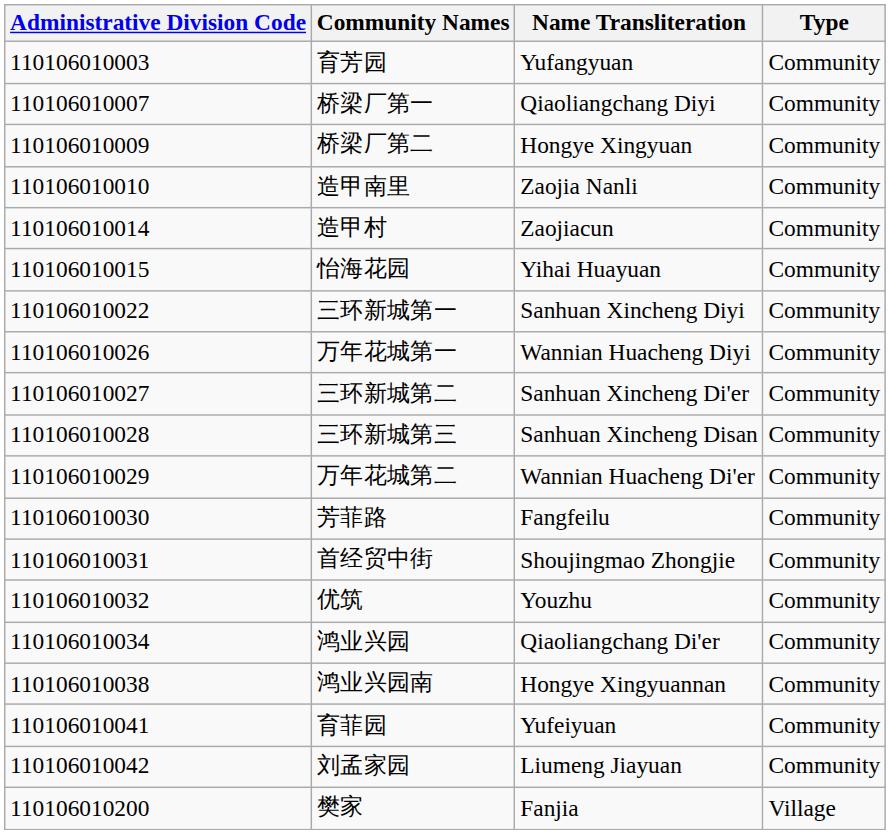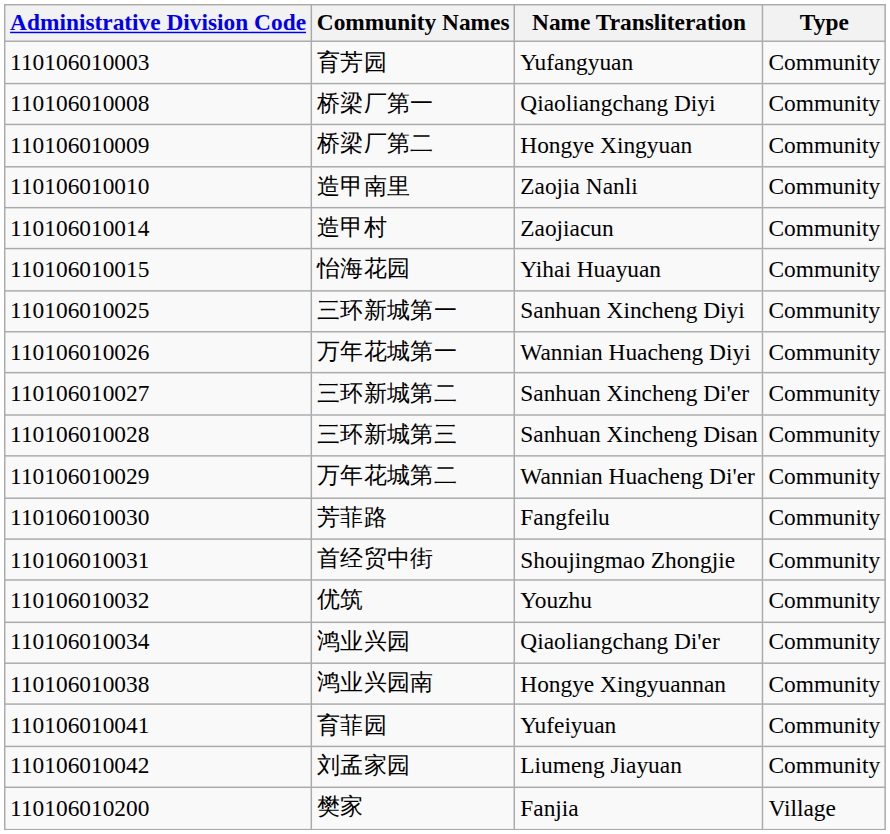 <table class="wikitable sortable">
 <tr>
 <th><a href='#'>Administrative Division Code</a></th>
 <th>Community Names</th>
 <th>Name Transliteration</th>
 <th>Type</th>
 </tr>
 <tr>
 <td>110106010003</td>
 <td>育芳园</td>
 <td>Yufangyuan</td>
 <td>Community</td>
 </tr>
 <tr>
-<td>110106010007</td>
+<td>110106010008</td>
 <td>桥梁厂第一</td>
 <td>Qiaoliangchang Diyi</td>
 <td>Community</td>
 </tr>
 <tr>
 <td>110106010009</td>
 <td>桥梁厂第二</td>
 <td>Hongye Xingyuan</td>
 <td>Community</td>
 </tr>
 <tr>
 <td>110106010010</td>
 <td>造甲南里</td>
 <td>Zaojia Nanli</td>
 <td>Community</td>
 </tr>
 <tr>
 <td>110106010014</td>
 <td>造甲村</td>
 <td>Zaojiacun</td>
 <td>Community</td>
 </tr>
 <tr>
 <td>110106010015</td>
 <td>怡海花园</td>
 <td>Yihai Huayuan</td>
 <td>Community</td>
 </tr>
 <tr>
-<td>110106010022</td>
+<td>110106010025</td>
 <td>三环新城第一</td>
 <td>Sanhuan Xincheng Diyi</td>
 <td>Community</td>
 </tr>
 <tr>
 <td>110106010026</td>
 <td>万年花城第一</td>
 <td>Wannian Huacheng Diyi</td>
 <td>Community</td>
 </tr>
 <tr>
 <td>110106010027</td>
 <td>三环新城第二</td>
 <td>Sanhuan Xincheng Di'er</td>
 <td>Community</td>
 </tr>
 <tr>
 <td>110106010028</td>
 <td>三环新城第三</td>
 <td>Sanhuan Xincheng Disan</td>
 <td>Community</td>
 </tr>
 <tr>
 <td>110106010029</td>
 <td>万年花城第二</td>
 <td>Wannian Huacheng Di'er</td>
 <td>Community</td>
 </tr>
 <tr>
 <td>110106010030</td>
 <td>芳菲路</td>
 <td>Fangfeilu</td>
 <td>Community</td>
 </tr>
 <tr>
 <td>110106010031</td>
 <td>首经贸中街</td>
 <td>Shoujingmao Zhongjie</td>
 <td>Community</td>
 </tr>
 <tr>
 <td>110106010032</td>
 <td>优筑</td>
 <td>Youzhu</td>
 <td>Community</td>
 </tr>
 <tr>
 <td>110106010034</td>
 <td>鸿业兴园</td>
 <td>Qiaoliangchang Di'er</td>
 <td>Community</td>
 </tr>
 <tr>
 <td>110106010038</td>
 <td>鸿业兴园南</td>
 <td>Hongye Xingyuannan</td>
 <td>Community</td>
 </tr>
 <tr>
 <td>110106010041</td>
 <td>育菲园</td>
 <td>Yufeiyuan</td>
 <td>Community</td>
 </tr>
 <tr>
 <td>110106010042</td>
 <td>刘孟家园</td>
 <td>Liumeng Jiayuan</td>
 <td>Community</td>
 </tr>
 <tr>
 <td>110106010200</td>
 <td>樊家</td>
 <td>Fanjia</td>
 <td>Village</td>
 </tr>
 </table>
